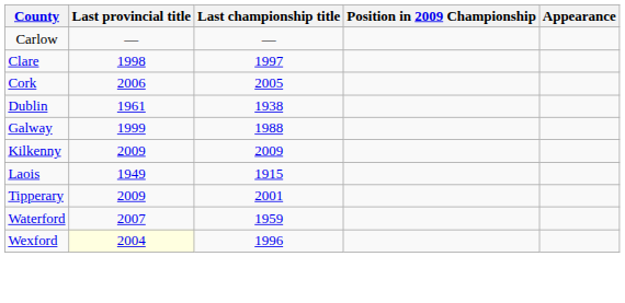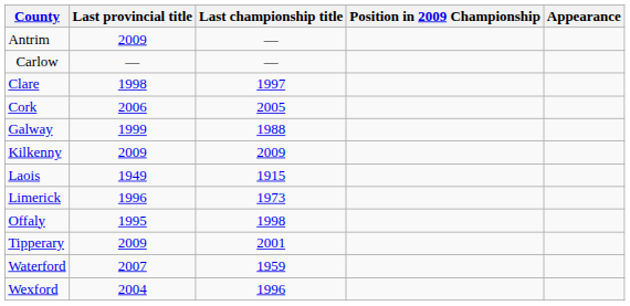 <table class="wikitable sortable" style="text-align:center">
 <tr>
 <th><a href='#'>County</a></th>
 <th>Last provincial title</th>
 <th>Last championship title</th>
 <th>Position in <a href='#'>2009</a> Championship</th>
 <th>Appearance</th>
+</tr>
+<tr>
+<td style="text-align:left">Antrim</td>
+<td><a href='#'>2009</a></td>
+<td>—</td>
+<td></td>
+<td></td>
 </tr>
 <tr>
 <td>Carlow</td>
 <td>—</td>
 <td>—</td>
 <td></td>
 <td></td>
 </tr>
 <tr>
 <td style="text-align:left"> <a href='#'>Clare</a></td>
 <td><a href='#'>1998</a></td>
 <td><a href='#'>1997</a></td>
 <td></td>
 <td></td>
 </tr>
 <tr>
 <td style="text-align:left"> <a href='#'>Cork</a></td>
 <td><a href='#'>2006</a></td>
 <td><a href='#'>2005</a></td>
-<td></td>
-<td></td>
-</tr>
-<tr>
-<td style="text-align:left"> <a href='#'>Dublin</a></td>
-<td><a href='#'>1961</a></td>
-<td><a href='#'>1938</a></td>
 <td></td>
 <td></td>
 </tr>
 <tr>
 <td style="text-align:left"> <a href='#'>Galway</a></td>
 <td><a href='#'>1999</a></td>
 <td><a href='#'>1988</a></td>
 <td></td>
 <td></td>
 </tr>
 <tr>
 <td style="text-align:left"> <a href='#'>Kilkenny</a></td>
 <td><a href='#'>2009</a></td>
 <td><a href='#'>2009</a></td>
 <td></td>
 <td></td>
 </tr>
 <tr>
 <td style="text-align:left"> <a href='#'>Laois</a></td>
 <td><a href='#'>1949</a></td>
 <td><a href='#'>1915</a></td>
 <td></td>
 <td></td>
 </tr>
 <tr>
+<td style="text-align:left"> <a href='#'>Limerick</a></td>
+<td><a href='#'>1996</a></td>
+<td><a href='#'>1973</a></td>
+<td></td>
+<td></td>
+</tr>
+<tr>
+<td style="text-align:left"> <a href='#'>Offaly</a></td>
+<td><a href='#'>1995</a></td>
+<td><a href='#'>1998</a></td>
+<td></td>
+<td></td>
+</tr>
+<tr>
 <td style="text-align:left"> <a href='#'>Tipperary</a></td>
 <td><a href='#'>2009</a></td>
 <td><a href='#'>2001</a></td>
 <td></td>
 <td></td>
 </tr>
 <tr>
 <td style="text-align:left"> <a href='#'>Waterford</a></td>
 <td><a href='#'>2007</a></td>
 <td><a href='#'>1959</a></td>
 <td></td>
 <td></td>
 </tr>
 <tr>
 <td style="text-align:left"> <a href='#'>Wexford</a></td>
-<td style="background: lightyellow;"><a href='#'>2004</a></td>
+<td><a href='#'>2004</a></td>
 <td><a href='#'>1996</a></td>
 <td></td>
 <td></td>
 </tr>
 </table>
